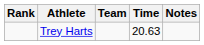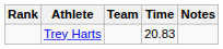 <table class="wikitable sortable">
 <tr>
 <th>Rank</th>
 <th>Athlete</th>
 <th>Team</th>
 <th>Time</th>
 <th>Notes</th>
 </tr>
 <tr>
 <td align=center></td>
 <td><a href='#'>Trey Harts</a></td>
 <td></td>
-<td>20.63</td>
+<td>20.83</td>
 <td></td>
 </tr>
 </table>
